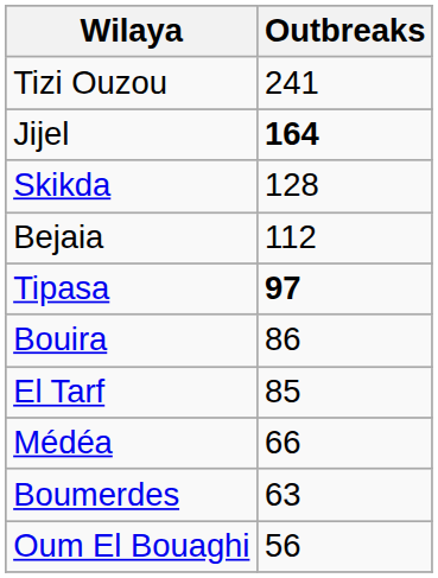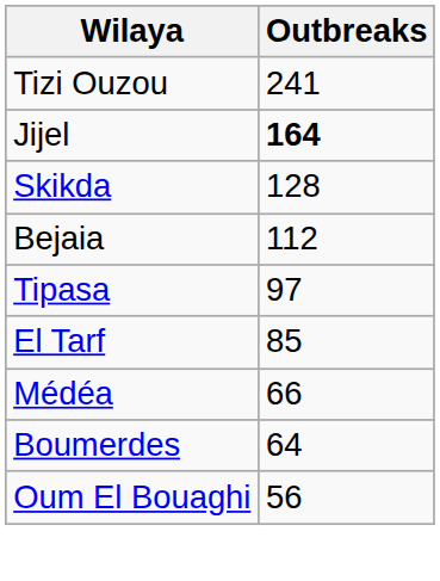 <table class="wikitable">
 <tr>
 <th>Wilaya</th>
 <th>Outbreaks</th>
 </tr>
 <tr>
 <td>Tizi Ouzou</td>
 <td>241</td>
 </tr>
 <tr>
 <td>Jijel</td>
 <td><strong>164</strong></td>
 </tr>
 <tr>
 <td><a href='#'>Skikda</a></td>
 <td>128</td>
 </tr>
 <tr>
 <td>Bejaia</td>
 <td>112</td>
 </tr>
 <tr>
 <td><a href='#'>Tipasa</a></td>
-<td><strong>97</strong></td>
-</tr>
-<tr>
-<td><a href='#'>Bouira</a></td>
-<td>86</td>
+<td>97</td>
 </tr>
 <tr>
 <td><a href='#'>El Tarf</a></td>
 <td>85</td>
 </tr>
 <tr>
 <td><a href='#'>Médéa</a></td>
 <td>66</td>
 </tr>
 <tr>
 <td><a href='#'>Boumerdes</a></td>
-<td>63</td>
+<td>64</td>
 </tr>
 <tr>
 <td><a href='#'>Oum El Bouaghi</a></td>
 <td>56</td>
 </tr>
 </table>
